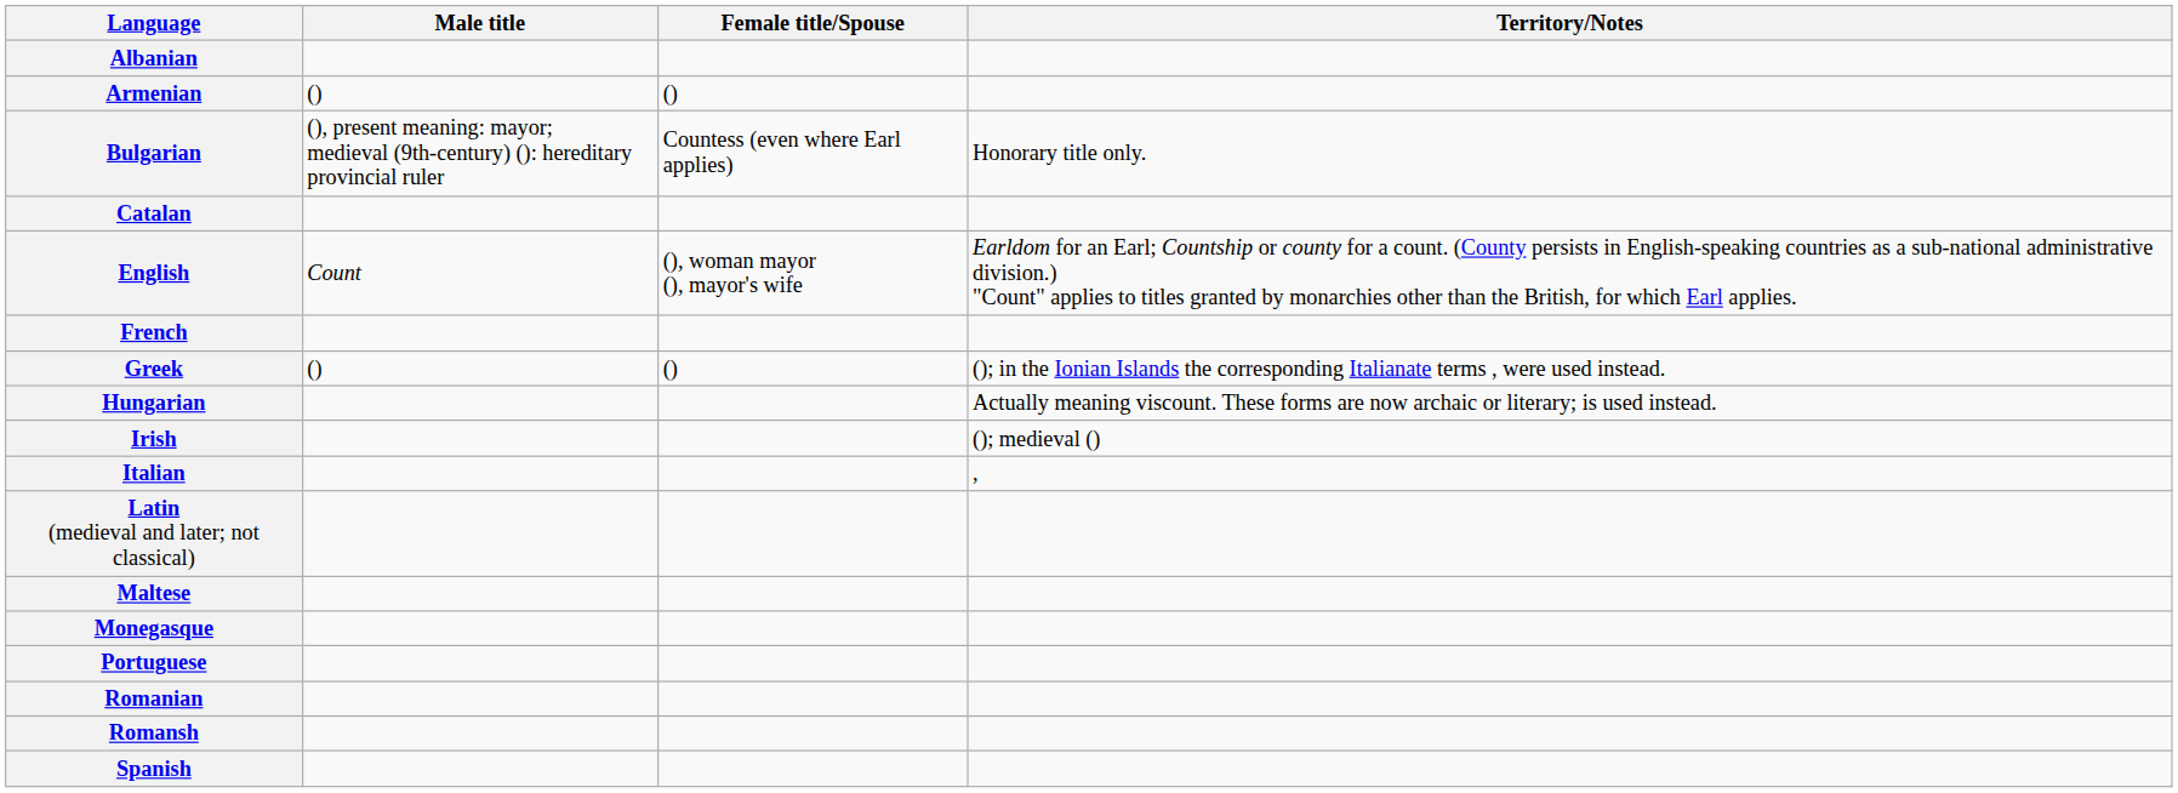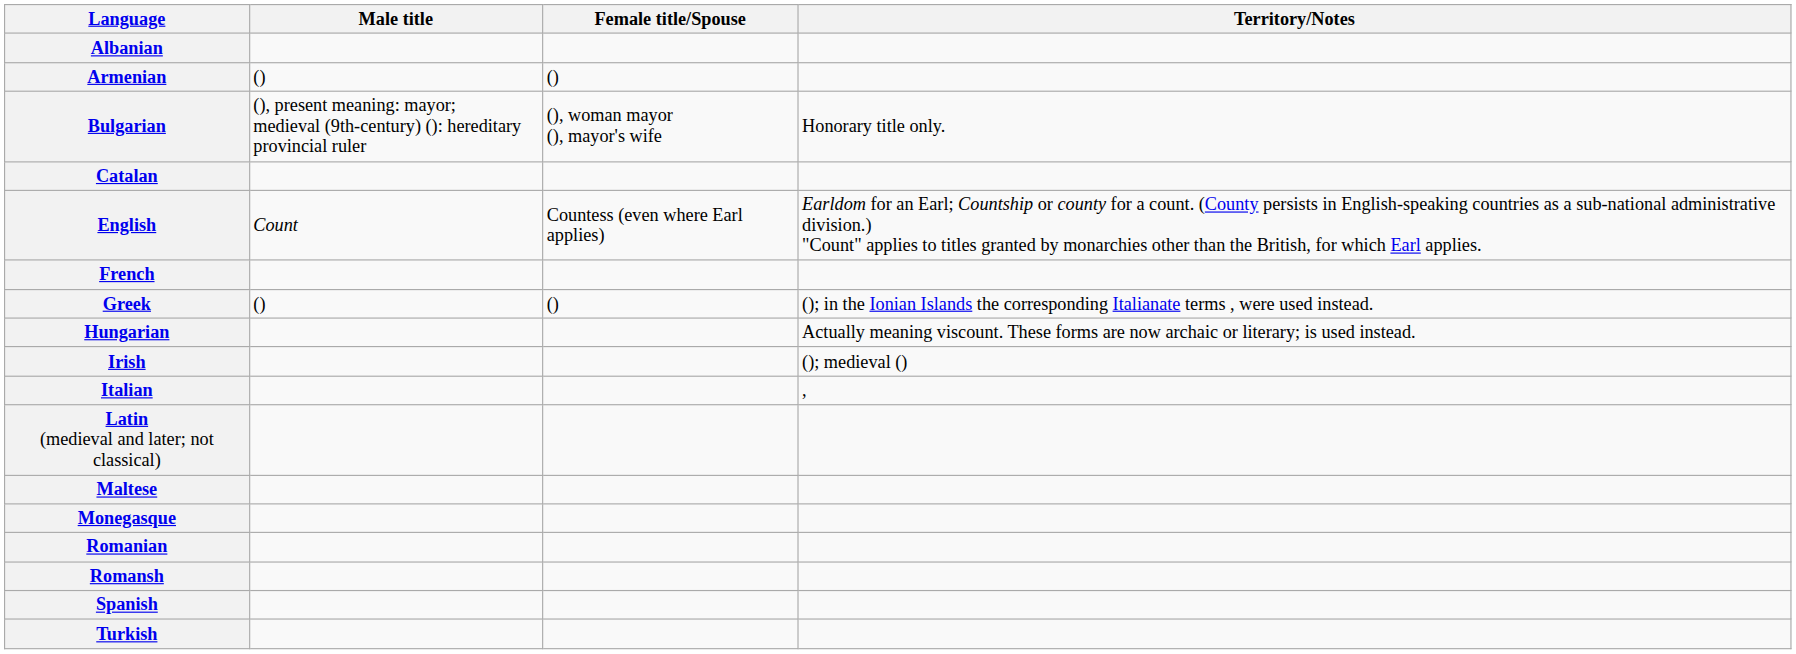 <table class="wikitable">
 <tr>
 <th scope="col"><a href='#'>Language</a></th>
 <th width=250pt>Male title</th>
 <th scope="col">Female title/Spouse</th>
 <th scope="col">Territory/Notes</th>
 </tr>
 <tr>
 <th scope="row"><a href='#'>Albanian</a></th>
 <td></td>
 <td></td>
 <td></td>
 </tr>
 <tr>
 <th scope="row"><a href='#'>Armenian</a></th>
 <td> ()</td>
 <td> ()</td>
 <td></td>
 </tr>
 <tr>
 <th scope="row"><a href='#'>Bulgarian</a></th>
 <td> (), present meaning: mayor;<br>medieval (9th-century)  (): hereditary provincial ruler</td>
-<td>Countess (even where Earl applies)</td>
+<td> (), woman mayor<br> (), mayor's wife</td>
 <td>Honorary title only.</td>
 </tr>
 <tr>
 <th scope="row"><a href='#'>Catalan</a></th>
 <td></td>
 <td></td>
 <td></td>
 </tr>
 <tr>
 <th scope="row"><a href='#'>English</a></th>
 <td><em>Count</em></td>
-<td> (), woman mayor<br> (), mayor's wife</td>
+<td>Countess (even where Earl applies)</td>
 <td><em>Earldom</em> for an Earl; <em>Countship</em> or <em>county</em> for a count. (<a href='#'>County</a> persists in English-speaking countries as a sub-national administrative division.)<br>"Count" applies to titles granted by monarchies other than the British, for which <a href='#'>Earl</a> applies.</td>
 </tr>
 <tr>
 <th scope="row"><a href='#'>French</a></th>
 <td></td>
 <td></td>
 <td></td>
 </tr>
 <tr>
 <th scope="row"><a href='#'>Greek</a></th>
 <td> ()</td>
 <td> ()</td>
 <td> (); in the <a href='#'>Ionian Islands</a> the corresponding <a href='#'>Italianate</a> terms  ,   were used instead.</td>
 </tr>
 <tr>
 <th scope="row"><a href='#'>Hungarian</a></th>
 <td></td>
 <td></td>
 <td>Actually meaning viscount. These forms are now archaic or literary;  is used instead.</td>
 </tr>
 <tr>
 <th scope="row"><a href='#'>Irish</a></th>
 <td></td>
 <td></td>
 <td> (); medieval  ()</td>
 </tr>
 <tr>
 <th scope="row"><a href='#'>Italian</a></th>
 <td></td>
 <td></td>
 <td>, </td>
 </tr>
 <tr>
 <th scope="row" style="font-weight: normal;"><strong><a href='#'>Latin</a></strong><br> (medieval and later; not classical)</th>
 <td></td>
 <td></td>
 <td></td>
 </tr>
 <tr>
 <th scope="row"><a href='#'>Maltese</a></th>
 <td></td>
 <td></td>
 <td></td>
 </tr>
 <tr>
 <th scope="row"><a href='#'>Monegasque</a></th>
 <td></td>
 <td></td>
 <td></td>
 </tr>
 <tr>
-<th scope="row"><a href='#'>Portuguese</a></th>
-<td></td>
-<td></td>
-<td></td>
-</tr>
-<tr>
 <th scope="row"><a href='#'>Romanian</a></th>
 <td></td>
 <td></td>
 <td></td>
 </tr>
 <tr>
 <th scope="row"><a href='#'>Romansh</a></th>
 <td></td>
 <td></td>
 <td></td>
 </tr>
 <tr>
 <th scope="row"><a href='#'>Spanish</a></th>
 <td></td>
 <td></td>
 <td></td>
 </tr>
+<tr>
+<th scope="row"><a href='#'>Turkish</a></th>
+<td></td>
+<td></td>
+<td></td>
+</tr>
 </table>
